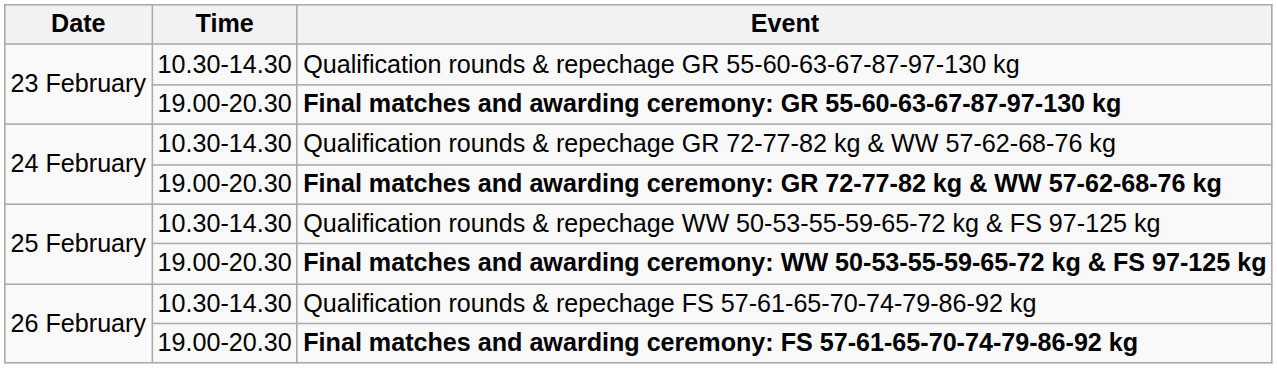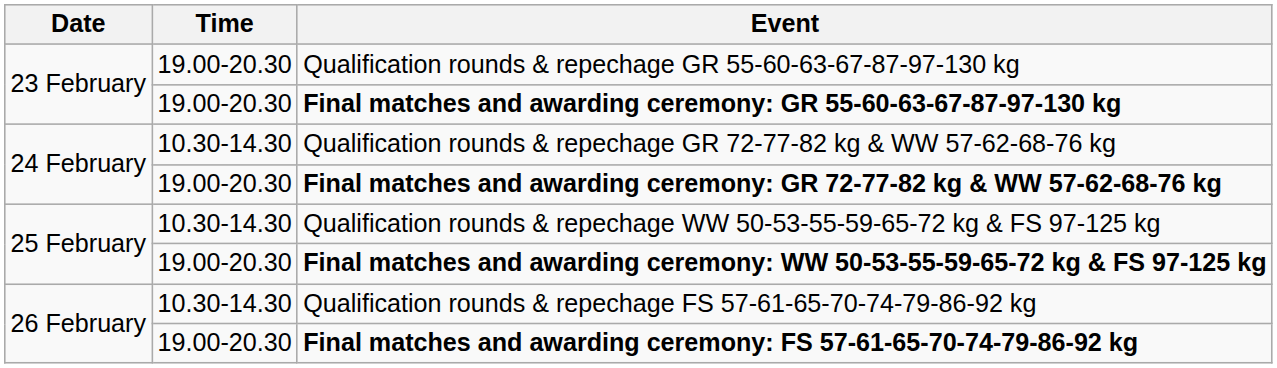 <table class=wikitable>
 <tr>
 <th>Date</th>
 <th>Time</th>
 <th>Event</th>
 </tr>
 <tr>
 <td rowspan="2">23 February</td>
-<td>10.30-14.30</td>
+<td>19.00-20.30</td>
 <td>Qualification rounds & repechage GR 55-60-63-67-87-97-130 kg</td>
 </tr>
 <tr>
 <td>19.00-20.30</td>
 <td><strong>Final matches and awarding ceremony: GR 55-60-63-67-87-97-130 kg</strong></td>
 </tr>
 <tr>
 <td rowspan="2">24 February</td>
 <td>10.30-14.30</td>
 <td>Qualification rounds & repechage GR 72-77-82 kg & WW 57-62-68-76 kg</td>
 </tr>
 <tr>
 <td>19.00-20.30</td>
 <td><strong>Final matches and awarding ceremony: GR 72-77-82 kg & WW 57-62-68-76 kg</strong></td>
 </tr>
 <tr>
 <td rowspan="2">25 February</td>
 <td>10.30-14.30</td>
 <td>Qualification rounds & repechage WW 50-53-55-59-65-72 kg & FS 97-125 kg</td>
 </tr>
 <tr>
 <td>19.00-20.30</td>
 <td><strong>Final matches and awarding ceremony: WW 50-53-55-59-65-72 kg & FS 97-125 kg</strong></td>
 </tr>
 <tr>
 <td rowspan="2">26 February</td>
 <td>10.30-14.30</td>
 <td>Qualification rounds & repechage FS 57-61-65-70-74-79-86-92 kg</td>
 </tr>
 <tr>
 <td>19.00-20.30</td>
 <td><strong>Final matches and awarding ceremony: FS 57-61-65-70-74-79-86-92 kg </strong></td>
 </tr>
 </table>
